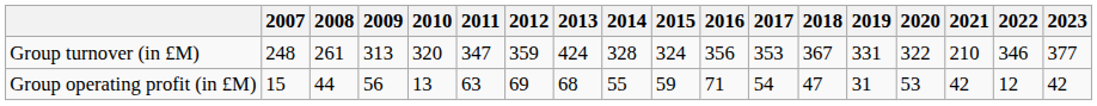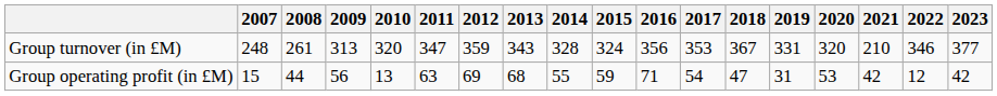 <table class="wikitable">
 <tr>
 <th></th>
 <th>2007</th>
 <th>2008</th>
 <th>2009</th>
 <th>2010</th>
 <th>2011</th>
 <th>2012</th>
 <th>2013</th>
 <th>2014</th>
 <th>2015</th>
 <th>2016</th>
 <th>2017</th>
 <th>2018</th>
 <th>2019</th>
 <th>2020</th>
 <th>2021</th>
 <th>2022</th>
 <th>2023</th>
 </tr>
 <tr>
 <td>Group turnover (in £M)</td>
 <td>248</td>
 <td>261</td>
 <td>313</td>
 <td>320</td>
 <td>347</td>
 <td>359</td>
-<td>424</td>
+<td>343</td>
 <td>328</td>
 <td>324</td>
 <td>356</td>
 <td>353</td>
 <td>367</td>
 <td>331</td>
-<td>322</td>
+<td>320</td>
 <td>210</td>
 <td>346</td>
 <td>377</td>
 </tr>
 <tr>
 <td>Group operating profit (in £M)</td>
 <td>15</td>
 <td>44</td>
 <td>56</td>
 <td>13</td>
 <td>63</td>
 <td>69</td>
 <td>68</td>
 <td>55</td>
 <td>59</td>
 <td>71</td>
 <td>54</td>
 <td>47</td>
 <td>31</td>
 <td>53</td>
 <td>42</td>
 <td>12</td>
 <td>42</td>
 </tr>
 </table>
